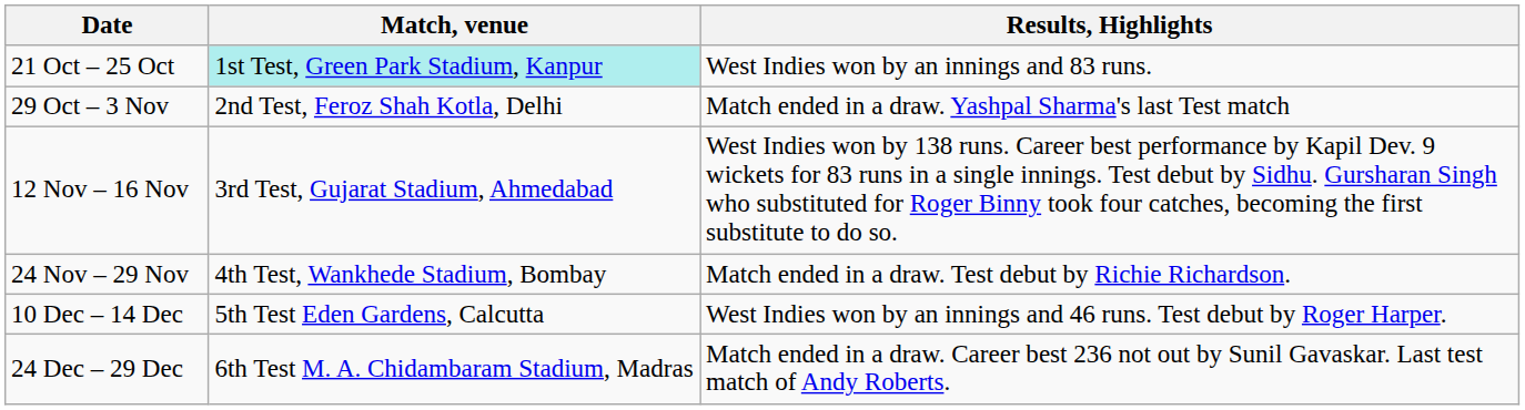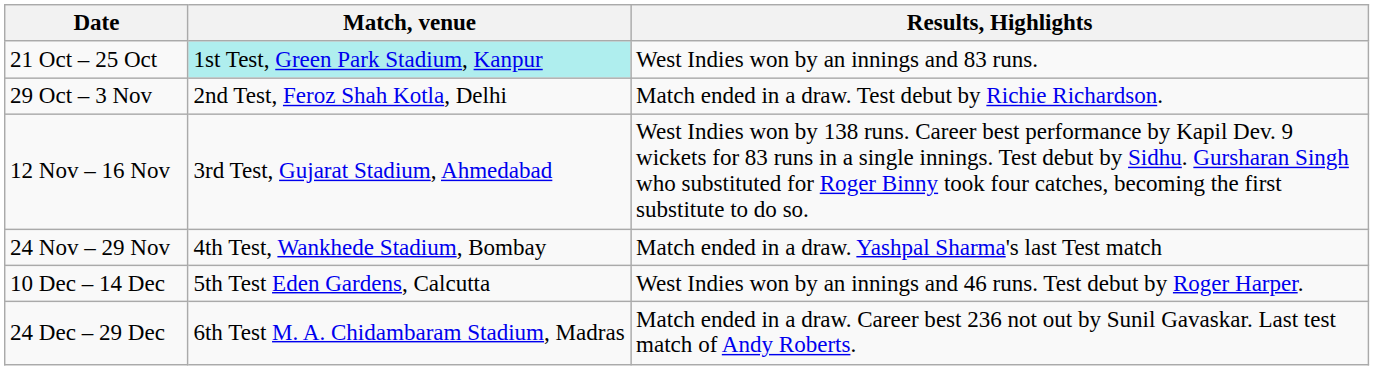 <table class="wikitable">
 <tr>
 <th scope="col" style="width: 120px;">Date</th>
 <th scope="col" style="width: 300px;">Match, venue</th>
 <th scope="col" style="width: 505px;">Results, Highlights</th>
 </tr>
 <tr>
 <td>21 Oct – 25 Oct</td>
 <td style="background: paleturquoise;">1st Test, <a href='#'>Green Park Stadium</a>, <a href='#'>Kanpur</a></td>
 <td>West Indies won by an innings and 83 runs.</td>
 </tr>
 <tr>
 <td>29 Oct – 3 Nov</td>
 <td>2nd Test, <a href='#'>Feroz Shah Kotla</a>, Delhi</td>
-<td>Match ended in a draw. <a href='#'>Yashpal Sharma</a>'s last Test match</td>
+<td>Match ended in a draw. Test debut by <a href='#'>Richie Richardson</a>.</td>
 </tr>
 <tr>
 <td>12 Nov – 16 Nov</td>
 <td>3rd Test, <a href='#'>Gujarat Stadium</a>, <a href='#'>Ahmedabad</a></td>
 <td>West Indies won by 138 runs. Career best performance by Kapil Dev. 9 wickets for 83 runs in a single innings. Test debut by <a href='#'>Sidhu</a>. <a href='#'>Gursharan Singh</a> who substituted for <a href='#'>Roger Binny</a> took four catches, becoming the first substitute to do so.</td>
 </tr>
 <tr>
 <td>24 Nov – 29 Nov</td>
 <td>4th Test, <a href='#'>Wankhede Stadium</a>, Bombay</td>
-<td>Match ended in a draw. Test debut by <a href='#'>Richie Richardson</a>.</td>
+<td>Match ended in a draw. <a href='#'>Yashpal Sharma</a>'s last Test match</td>
 </tr>
 <tr>
 <td>10 Dec – 14 Dec</td>
 <td>5th Test <a href='#'>Eden Gardens</a>, Calcutta</td>
 <td>West Indies won by an innings and 46 runs. Test debut by <a href='#'>Roger Harper</a>.</td>
 </tr>
 <tr>
 <td>24 Dec – 29 Dec</td>
 <td>6th Test <a href='#'>M. A. Chidambaram Stadium</a>, Madras</td>
 <td>Match ended in a draw. Career best 236 not out by Sunil Gavaskar. Last test match of <a href='#'>Andy Roberts</a>.</td>
 </tr>
 </table>
